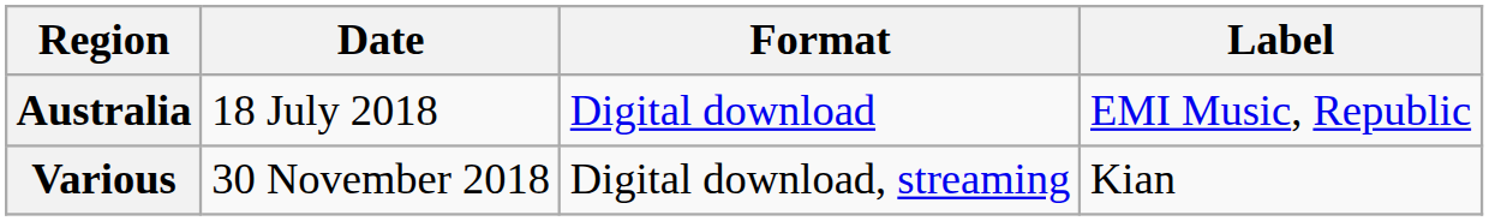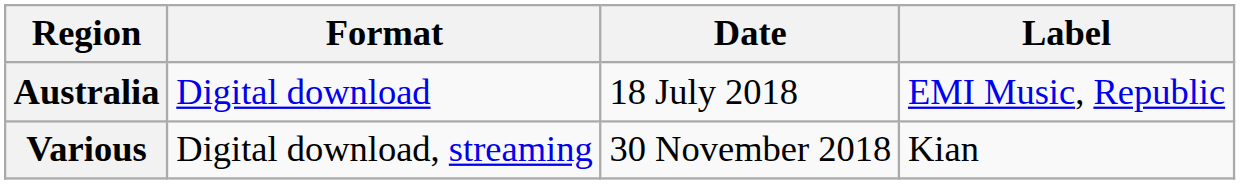 <table class="wikitable plainrowheaders">
 <tr>
 <th>Region</th>
+<th>Format</th>
 <th>Date</th>
-<th>Format</th>
 <th>Label</th>
 </tr>
 <tr>
 <th scope="row">Australia</th>
+<td><a href='#'>Digital download</a></td>
 <td>18 July 2018</td>
-<td><a href='#'>Digital download</a></td>
 <td><a href='#'>EMI Music</a>, <a href='#'>Republic</a></td>
 </tr>
 <tr>
 <th scope="row">Various</th>
+<td>Digital download, <a href='#'>streaming</a></td>
 <td>30 November 2018</td>
-<td>Digital download, <a href='#'>streaming</a></td>
 <td>Kian</td>
 </tr>
 </table>
